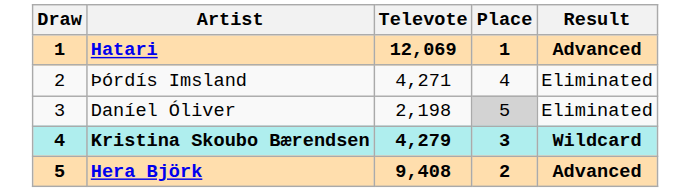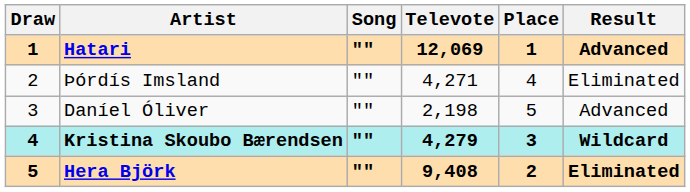 <table class="sortable wikitable" style="margin: 1em auto 1em auto; text-align:center">
 <tr>
 <th>Draw</th>
 <th>Artist</th>
+<th>Song</th>
 <th>Televote</th>
 <th>Place</th>
 <th>Result</th>
 </tr>
 <tr style="font-weight:bold; background:navajowhite;">
 <td>1</td>
 <td align="left"><a href='#'>Hatari</a></td>
+<td align="left">""</td>
 <td>12,069</td>
 <td>1</td>
 <td>Advanced</td>
 </tr>
 <tr>
 <td>2</td>
 <td align="left">Þórdís Imsland</td>
+<td align="left">""</td>
 <td>4,271</td>
 <td>4</td>
 <td>Eliminated</td>
 </tr>
 <tr>
 <td>3</td>
 <td align="left">Daníel Óliver</td>
+<td align="left">""</td>
 <td>2,198</td>
-<td style="background: lightgrey;">5</td>
-<td>Eliminated</td>
+<td>5</td>
+<td>Advanced</td>
 </tr>
 <tr style="font-weight:bold;background:paleturquoise;">
 <td>4</td>
 <td align="left">Kristina Skoubo Bærendsen</td>
+<td align="left">""</td>
 <td>4,279</td>
 <td>3</td>
 <td>Wildcard</td>
 </tr>
 <tr style="font-weight:bold; background:navajowhite;">
 <td>5</td>
 <td align="left"><a href='#'>Hera Björk</a></td>
+<td align="left">""</td>
 <td>9,408</td>
 <td>2</td>
-<td>Advanced</td>
+<td>Eliminated</td>
 </tr>
 </table>
